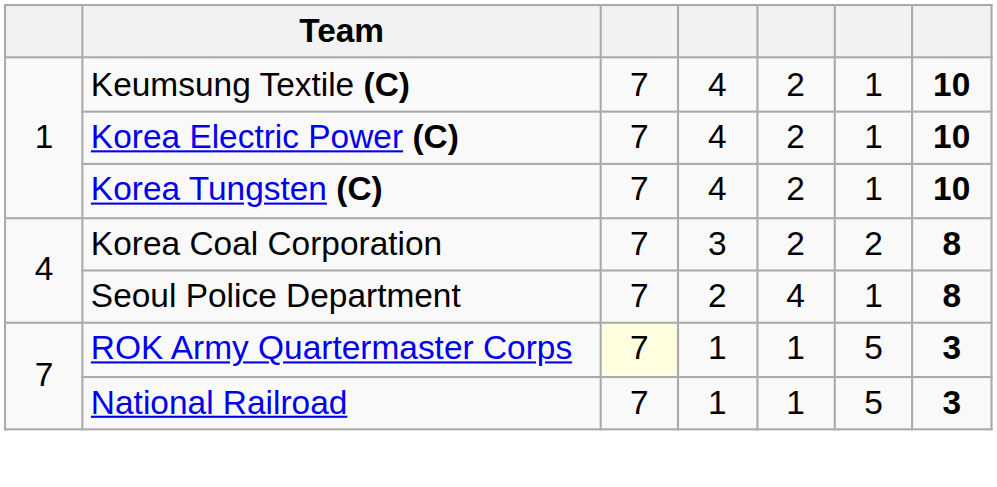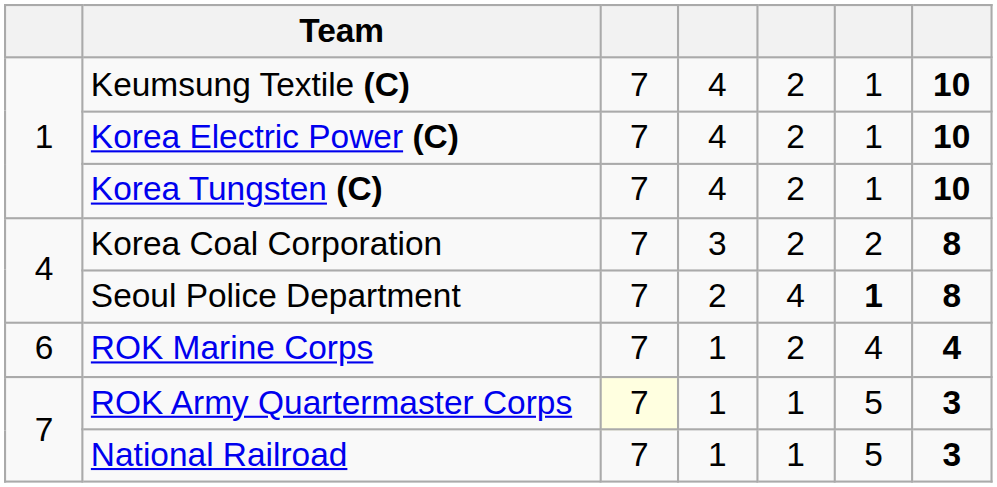 <table class="wikitable" style="text-align:center;">
 <tr>
 <th width=30></th>
 <th width=240>Team</th>
 <th width=30></th>
 <th width=30></th>
 <th width=30></th>
 <th width=30></th>
 <th width=30></th>
 </tr>
 <tr>
 <td rowspan=3>1</td>
 <td align=left>Keumsung Textile <strong>(C)</strong></td>
 <td>7</td>
 <td>4</td>
 <td>2</td>
 <td>1</td>
 <td><strong>10</strong></td>
 </tr>
 <tr>
 <td align=left><a href='#'>Korea Electric Power</a> <strong>(C)</strong></td>
 <td>7</td>
 <td>4</td>
 <td>2</td>
 <td>1</td>
 <td><strong>10</strong></td>
 </tr>
 <tr>
 <td align=left><a href='#'>Korea Tungsten</a> <strong>(C)</strong></td>
 <td>7</td>
 <td>4</td>
 <td>2</td>
 <td>1</td>
 <td><strong>10</strong></td>
 </tr>
 <tr>
 <td rowspan=2>4</td>
 <td align=left>Korea Coal Corporation</td>
 <td>7</td>
 <td>3</td>
 <td>2</td>
 <td>2</td>
 <td><strong>8</strong></td>
 </tr>
 <tr>
 <td align=left>Seoul Police Department</td>
 <td>7</td>
 <td>2</td>
 <td>4</td>
+<td><strong>1</strong></td>
+<td><strong>8</strong></td>
+</tr>
+<tr>
+<td>6</td>
+<td align=left><a href='#'>ROK Marine Corps</a></td>
+<td>7</td>
 <td>1</td>
-<td><strong>8</strong></td>
+<td>2</td>
+<td>4</td>
+<td><strong>4</strong></td>
 </tr>
 <tr>
 <td rowspan=2>7</td>
 <td align=left><a href='#'>ROK Army Quartermaster Corps</a></td>
 <td style="background: lightyellow;">7</td>
 <td>1</td>
 <td>1</td>
 <td>5</td>
 <td><strong>3</strong></td>
 </tr>
 <tr>
 <td align=left><a href='#'>National Railroad</a></td>
 <td>7</td>
 <td>1</td>
 <td>1</td>
 <td>5</td>
 <td><strong>3</strong></td>
 </tr>
 </table>
